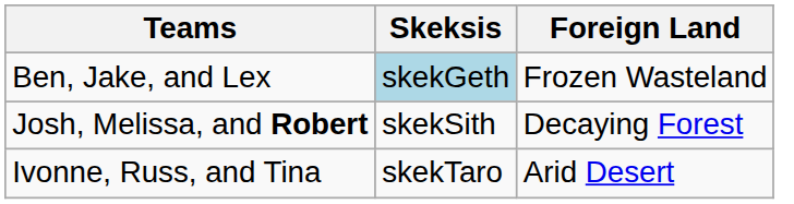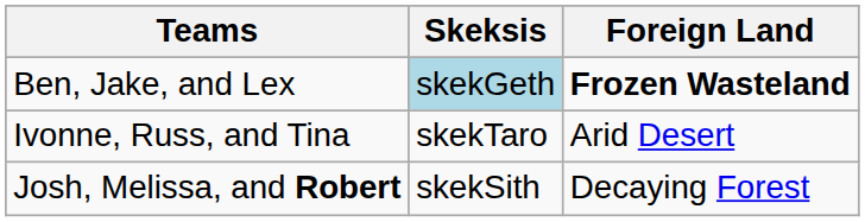 <table class="wikitable">
 <tr>
 <th>Teams</th>
 <th>Skeksis</th>
 <th>Foreign Land</th>
 </tr>
 <tr>
 <td>Ben, Jake, and Lex</td>
 <td style="background: lightblue;">skekGeth</td>
-<td>Frozen Wasteland</td>
+<td><strong>Frozen Wasteland</strong></td>
+</tr>
+<tr>
+<td>Ivonne, Russ, and Tina</td>
+<td>skekTaro</td>
+<td>Arid <a href='#'>Desert</a></td>
 </tr>
 <tr>
 <td>Josh, Melissa, and <strong>Robert</strong></td>
 <td>skekSith</td>
 <td>Decaying <a href='#'>Forest</a></td>
 </tr>
-<tr>
-<td>Ivonne, Russ, and Tina</td>
-<td>skekTaro</td>
-<td>Arid <a href='#'>Desert</a></td>
-</tr>
 </table>
